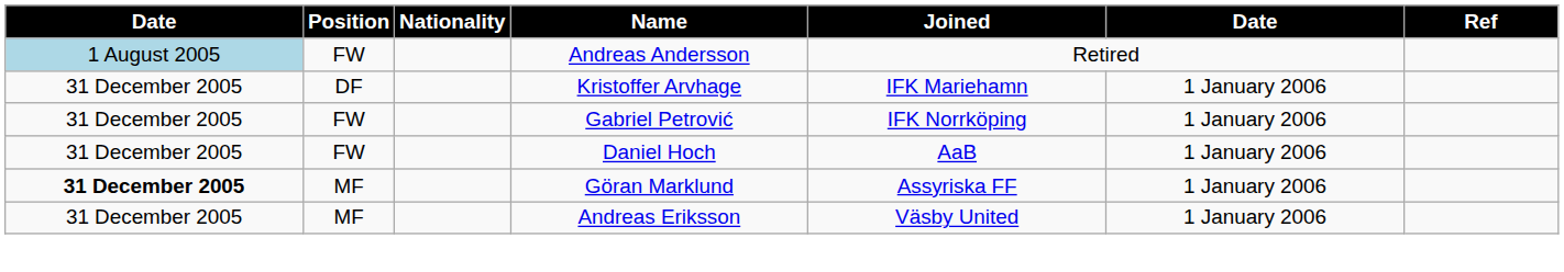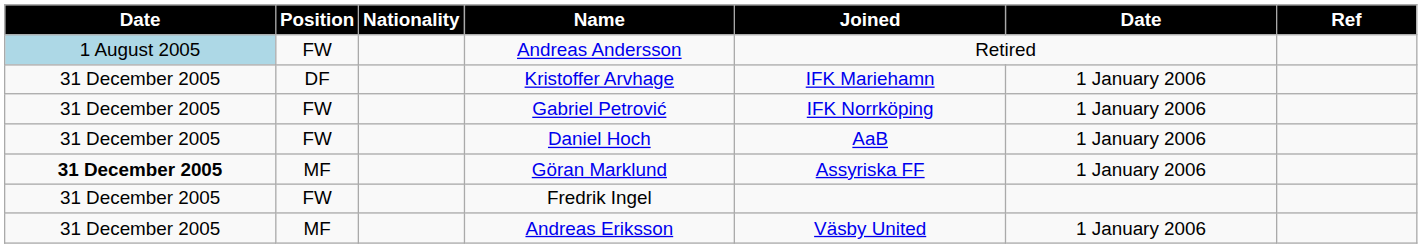 <table class="wikitable"  style="text-align:center; font-size:90%; ">
 <tr>
 <th style="background:#000000; color:white; width:200px;">Date</th>
 <th style="background:#000000; color:white; width:50px;">Position</th>
 <th style="background:#000000; color:white; width:50px;">Nationality</th>
 <th style="background:#000000; color:white; width:200px;">Name</th>
 <th style="background:#000000; color:white; width:200px;">Joined</th>
 <th style="background:#000000; color:white; width:200px;">Date</th>
 <th style="background:#000000; color:white; width:100px;">Ref</th>
 </tr>
 <tr>
 <td style="background: lightblue;">1 August 2005</td>
 <td>FW</td>
 <td></td>
 <td><a href='#'>Andreas Andersson</a></td>
 <td colspan="2">Retired</td>
 <td></td>
 </tr>
 <tr>
 <td>31 December 2005</td>
 <td>DF</td>
 <td></td>
 <td><a href='#'>Kristoffer Arvhage</a></td>
 <td><a href='#'>IFK Mariehamn</a></td>
 <td>1 January 2006</td>
 <td></td>
 </tr>
 <tr>
 <td>31 December 2005</td>
 <td>FW</td>
 <td></td>
 <td><a href='#'>Gabriel Petrović</a></td>
 <td><a href='#'>IFK Norrköping</a></td>
 <td>1 January 2006</td>
 <td></td>
 </tr>
 <tr>
 <td>31 December 2005</td>
 <td>FW</td>
 <td></td>
 <td><a href='#'>Daniel Hoch</a></td>
 <td><a href='#'>AaB</a></td>
 <td>1 January 2006</td>
 <td></td>
 </tr>
 <tr>
 <td><strong>31 December 2005</strong></td>
 <td>MF</td>
 <td></td>
 <td><a href='#'>Göran Marklund</a></td>
 <td><a href='#'>Assyriska FF</a></td>
 <td>1 January 2006</td>
 <td></td>
 </tr>
 <tr>
 <td>31 December 2005</td>
+<td>FW</td>
+<td></td>
+<td>Fredrik Ingel</td>
+<td></td>
+<td></td>
+<td></td>
+</tr>
+<tr>
+<td>31 December 2005</td>
 <td>MF</td>
 <td></td>
 <td><a href='#'>Andreas Eriksson</a></td>
 <td><a href='#'>Väsby United</a></td>
 <td>1 January 2006</td>
 <td></td>
 </tr>
 </table>
